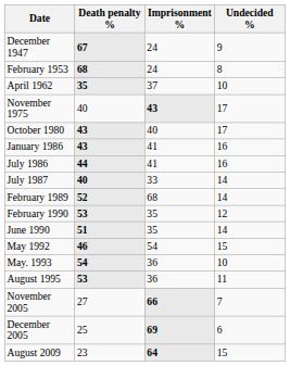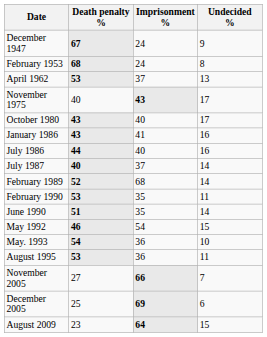 <table class="wikitable">
 <tr style="background:#e9e9e9;">
 <th style="width: 100px">Date</th>
 <th style="width: 100px">Death penalty <br> %</th>
 <th style="width: 100px">Imprisonment <br> %</th>
 <th style="width: 100px">Undecided <br> %</th>
 </tr>
 <tr>
 <td>December 1947</td>
 <td style="background:#e9e9e9;"><strong>67</strong></td>
 <td>24</td>
 <td>9</td>
 </tr>
 <tr>
 <td>February 1953</td>
 <td style="background:#e9e9e9;"><strong>68</strong></td>
 <td>24</td>
 <td>8</td>
 </tr>
 <tr>
 <td>April 1962</td>
-<td style="background:#e9e9e9;"><strong>35</strong></td>
+<td style="background:#e9e9e9;"><strong>53</strong></td>
 <td>37</td>
-<td>10</td>
+<td>13</td>
 </tr>
 <tr>
 <td>November 1975</td>
 <td>40</td>
 <td style="background:#e9e9e9;"><strong>43</strong></td>
 <td>17</td>
 </tr>
 <tr>
 <td>October 1980</td>
 <td style="background:#e9e9e9;"><strong>43</strong></td>
 <td>40</td>
 <td>17</td>
 </tr>
 <tr>
 <td>January 1986</td>
 <td style="background:#e9e9e9;"><strong>43</strong></td>
 <td>41</td>
 <td>16</td>
 </tr>
 <tr>
 <td>July 1986</td>
 <td style="background:#e9e9e9;"><strong>44</strong></td>
-<td>41</td>
+<td>40</td>
 <td>16</td>
 </tr>
 <tr>
 <td>July 1987</td>
 <td style="background:#e9e9e9;"><strong>40</strong></td>
-<td>33</td>
+<td>37</td>
 <td>14</td>
 </tr>
 <tr>
 <td>February 1989</td>
 <td style="background:#e9e9e9;"><strong>52</strong></td>
 <td>68</td>
 <td>14</td>
 </tr>
 <tr>
 <td>February 1990</td>
 <td style="background:#e9e9e9;"><strong>53</strong></td>
 <td>35</td>
-<td>12</td>
+<td>11</td>
 </tr>
 <tr>
 <td>June 1990</td>
 <td style="background:#e9e9e9;"><strong>51</strong></td>
 <td>35</td>
 <td>14</td>
 </tr>
 <tr>
 <td>May 1992</td>
 <td style="background:#e9e9e9;"><strong>46</strong></td>
 <td>54</td>
 <td>15</td>
 </tr>
 <tr>
 <td>May. 1993</td>
 <td style="background:#e9e9e9;"><strong>54</strong></td>
 <td>36</td>
 <td>10</td>
 </tr>
 <tr>
 <td>August 1995</td>
 <td style="background:#e9e9e9;"><strong>53</strong></td>
 <td>36</td>
 <td>11</td>
 </tr>
 <tr>
 <td>November 2005</td>
 <td>27</td>
 <td style="background:#e9e9e9;"><strong>66</strong></td>
 <td>7</td>
 </tr>
 <tr>
 <td>December 2005</td>
 <td>25</td>
 <td style="background:#e9e9e9;"><strong>69</strong></td>
 <td>6</td>
 </tr>
 <tr>
 <td>August 2009</td>
 <td>23</td>
 <td style="background:#e9e9e9;"><strong>64</strong></td>
 <td>15</td>
 </tr>
 </table>
